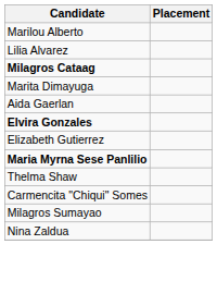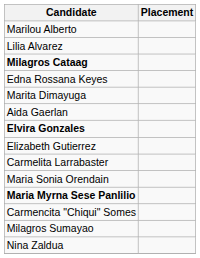 <table class="wikitable sortable" style="font-size: 95%;">
 <tr>
 <th>Candidate</th>
 <th>Placement</th>
 </tr>
 <tr>
 <td>Marilou Alberto</td>
 <td></td>
 </tr>
 <tr>
 <td>Lilia Alvarez</td>
 <td></td>
 </tr>
 <tr>
 <td><strong>Milagros Cataag</strong></td>
+<td></td>
+</tr>
+<tr>
+<td>Edna Rossana Keyes</td>
 <td></td>
 </tr>
 <tr>
 <td>Marita Dimayuga</td>
 <td></td>
 </tr>
 <tr>
 <td>Aida Gaerlan</td>
 <td></td>
 </tr>
 <tr>
 <td><strong>Elvira Gonzales</strong></td>
 <td></td>
 </tr>
 <tr>
 <td>Elizabeth Gutierrez</td>
 <td></td>
 </tr>
 <tr>
-<td><strong>Maria Myrna Sese Panlilio</strong></td>
+<td>Carmelita Larrabaster</td>
 <td></td>
 </tr>
 <tr>
-<td>Thelma Shaw</td>
+<td>Maria Sonia Orendain</td>
+<td></td>
+</tr>
+<tr>
+<td><strong>Maria Myrna Sese Panlilio</strong></td>
 <td></td>
 </tr>
 <tr>
 <td>Carmencita "Chiqui" Somes</td>
 <td></td>
 </tr>
 <tr>
 <td>Milagros Sumayao</td>
 <td></td>
 </tr>
 <tr>
 <td>Nina Zaldua</td>
 <td></td>
 </tr>
 <tr>
 </tr>
 </table>
